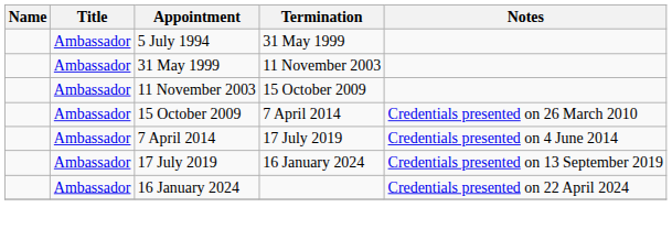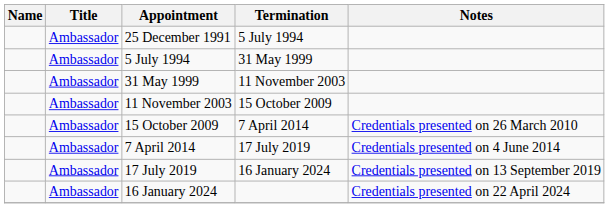 <table class="wikitable">
 <tr valign="middle">
 <th>Name</th>
 <th>Title</th>
 <th>Appointment</th>
 <th>Termination</th>
 <th>Notes</th>
+</tr>
+<tr>
+<td></td>
+<td><a href='#'>Ambassador</a></td>
+<td>25 December 1991</td>
+<td>5 July 1994</td>
+<td></td>
 </tr>
 <tr>
 <td></td>
 <td><a href='#'>Ambassador</a></td>
 <td>5 July 1994</td>
 <td>31 May 1999</td>
 <td></td>
 </tr>
 <tr>
 <td></td>
 <td><a href='#'>Ambassador</a></td>
 <td>31 May 1999</td>
 <td>11 November 2003</td>
 <td></td>
 </tr>
 <tr>
 <td></td>
 <td><a href='#'>Ambassador</a></td>
 <td>11 November 2003</td>
 <td>15 October 2009</td>
 <td></td>
 </tr>
 <tr>
 <td></td>
 <td><a href='#'>Ambassador</a></td>
 <td>15 October 2009</td>
 <td>7 April 2014</td>
 <td><a href='#'>Credentials presented</a> on 26 March 2010</td>
 </tr>
 <tr>
 <td></td>
 <td><a href='#'>Ambassador</a></td>
 <td>7 April 2014</td>
 <td>17 July 2019</td>
 <td><a href='#'>Credentials presented</a> on 4 June 2014</td>
 </tr>
 <tr>
 <td></td>
 <td><a href='#'>Ambassador</a></td>
 <td>17 July 2019</td>
 <td>16 January 2024</td>
 <td><a href='#'>Credentials presented</a> on 13 September 2019</td>
 </tr>
 <tr>
 <td></td>
 <td><a href='#'>Ambassador</a></td>
 <td>16 January 2024</td>
 <td></td>
 <td><a href='#'>Credentials presented</a> on 22 April 2024</td>
 </tr>
 <tr>
 </tr>
 </table>
